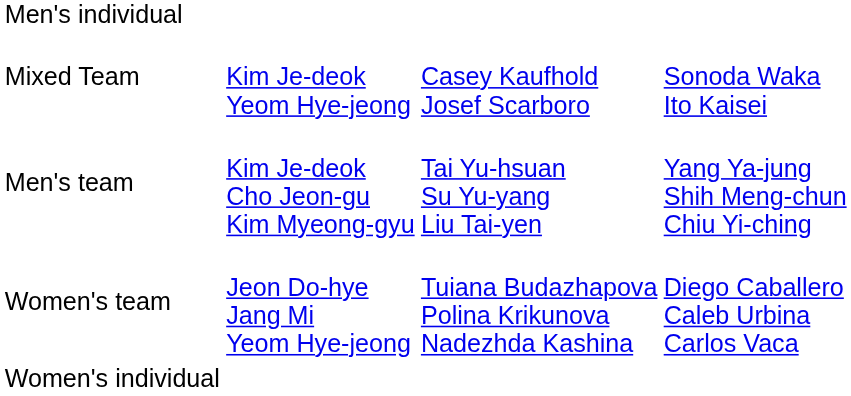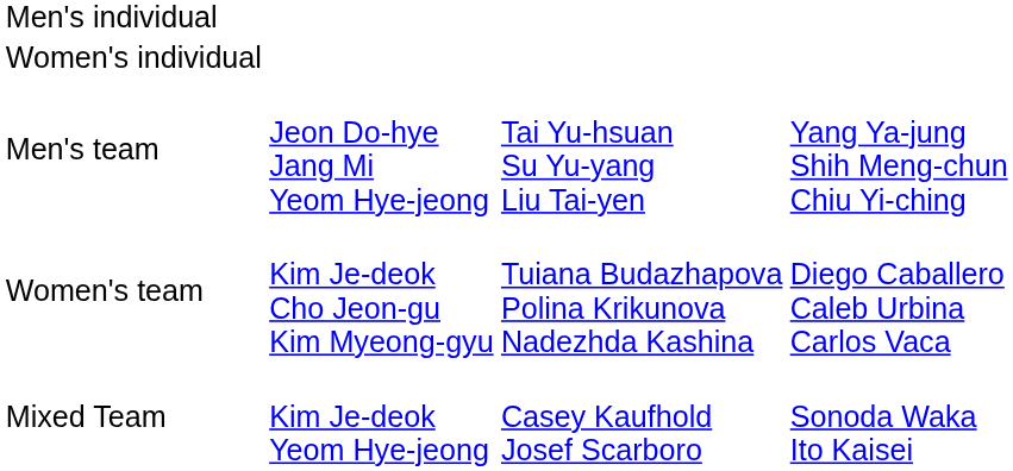 <table>
 <tr>
 <td>Men's individual</td>
 <td></td>
 <td></td>
 <td></td>
 </tr>
 <tr>
+<td>Women's individual</td>
+<td></td>
+<td></td>
+<td></td>
+</tr>
+<tr>
+<td>Men's team</td>
+<td><br><a href='#'>Jeon Do-hye</a><br><a href='#'>Jang Mi</a><br><a href='#'>Yeom Hye-jeong</a></td>
+<td><br><a href='#'>Tai Yu-hsuan</a><br><a href='#'>Su Yu-yang</a><br><a href='#'>Liu Tai-yen</a></td>
+<td><br><a href='#'>Yang Ya-jung</a><br><a href='#'>Shih Meng-chun</a><br><a href='#'>Chiu Yi-ching</a></td>
+</tr>
+<tr>
+<td>Women's team</td>
+<td><br><a href='#'>Kim Je-deok</a><br><a href='#'>Cho Jeon-gu</a><br><a href='#'>Kim Myeong-gyu</a></td>
+<td><br><a href='#'>Tuiana Budazhapova</a><br><a href='#'>Polina Krikunova</a><br><a href='#'>Nadezhda Kashina</a></td>
+<td><br><a href='#'>Diego Caballero</a><br><a href='#'>Caleb Urbina</a><br><a href='#'>Carlos Vaca</a></td>
+</tr>
+<tr>
 <td>Mixed Team</td>
 <td><br><a href='#'>Kim Je-deok</a><br><a href='#'>Yeom Hye-jeong</a></td>
 <td><br><a href='#'>Casey Kaufhold</a><br><a href='#'>Josef Scarboro</a></td>
 <td><br><a href='#'>Sonoda Waka</a><br><a href='#'>Ito Kaisei</a></td>
 </tr>
-<tr>
-<td>Men's team</td>
-<td><br><a href='#'>Kim Je-deok</a><br><a href='#'>Cho Jeon-gu</a><br><a href='#'>Kim Myeong-gyu</a></td>
-<td><br><a href='#'>Tai Yu-hsuan</a><br><a href='#'>Su Yu-yang</a><br><a href='#'>Liu Tai-yen</a></td>
-<td><br><a href='#'>Yang Ya-jung</a><br><a href='#'>Shih Meng-chun</a><br><a href='#'>Chiu Yi-ching</a></td>
-</tr>
-<tr>
-<td>Women's team</td>
-<td><br><a href='#'>Jeon Do-hye</a><br><a href='#'>Jang Mi</a><br><a href='#'>Yeom Hye-jeong</a></td>
-<td><br><a href='#'>Tuiana Budazhapova</a><br><a href='#'>Polina Krikunova</a><br><a href='#'>Nadezhda Kashina</a></td>
-<td><br><a href='#'>Diego Caballero</a><br><a href='#'>Caleb Urbina</a><br><a href='#'>Carlos Vaca</a></td>
-</tr>
-<tr>
-<td>Women's individual</td>
-<td></td>
-<td></td>
-<td></td>
-</tr>
 </table>
